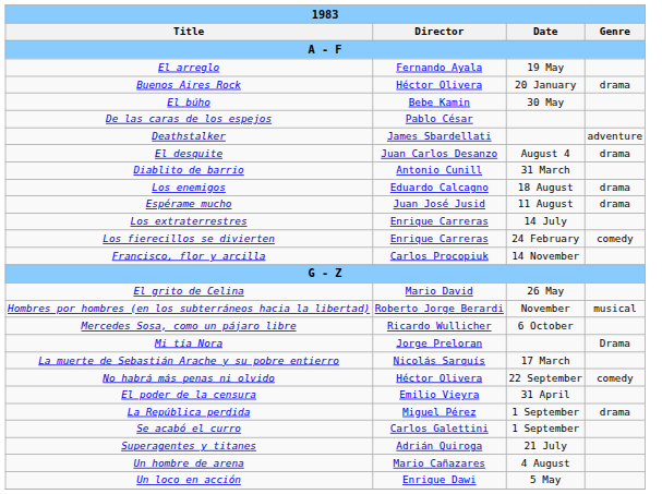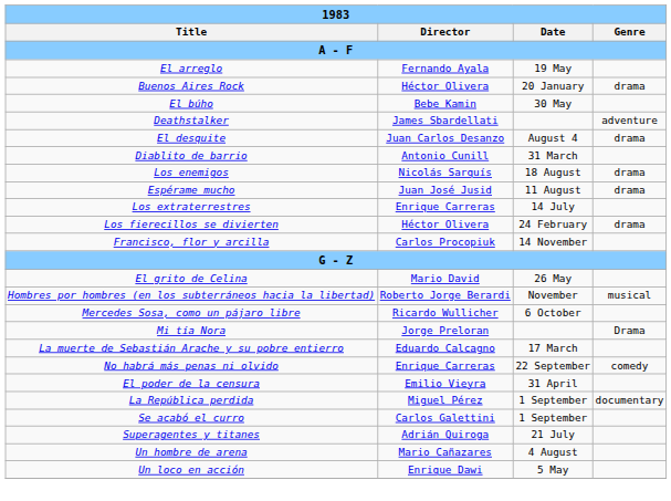 <table class="wikitable" style="margin:1em 0 1em 1em; text-align: center; font-size: 90%;">
 <tr>
 <th colspan="4" style="background-color:#88ccff; font-size:110%;">1983</th>
 </tr>
 <tr>
 <th scope="col">Title</th>
 <th scope="col">Director</th>
 <th scope="col">Date</th>
 <th scope="col">Genre</th>
 </tr>
 <tr>
 <th colspan="4" style="background-color:#88ccff; font-size:110%;"><strong>A  -  F</strong></th>
 </tr>
 <tr>
 <td><em><a href='#'>El arreglo</a></em></td>
 <td><a href='#'>Fernando Ayala</a></td>
 <td>19 May</td>
 <td></td>
 </tr>
 <tr>
 <td><em><a href='#'>Buenos Aires Rock</a></em></td>
 <td><a href='#'>Héctor Olivera</a></td>
 <td>20 January</td>
 <td>drama</td>
 </tr>
 <tr>
 <td><em><a href='#'>El búho</a></em></td>
 <td><a href='#'>Bebe Kamin</a></td>
 <td>30 May</td>
 <td></td>
 </tr>
 <tr>
-<td><em><a href='#'>De las caras de los espejos</a></em></td>
-<td><a href='#'>Pablo César</a></td>
-<td></td>
-<td></td>
-</tr>
-<tr>
 <td><em><a href='#'>Deathstalker</a></em></td>
 <td><a href='#'>James Sbardellati</a></td>
 <td></td>
 <td>adventure</td>
 </tr>
 <tr>
 <td><em><a href='#'>El desquite</a></em></td>
 <td><a href='#'>Juan Carlos Desanzo</a></td>
 <td>August 4</td>
 <td>drama</td>
 </tr>
 <tr>
 <td><em><a href='#'>Diablito de barrio</a></em></td>
 <td><a href='#'>Antonio Cunill</a></td>
 <td>31 March</td>
 <td></td>
 </tr>
 <tr>
 <td><em><a href='#'>Los enemigos</a></em></td>
-<td><a href='#'>Eduardo Calcagno</a></td>
+<td><a href='#'>Nicolás Sarquís</a></td>
 <td>18 August</td>
 <td>drama</td>
 </tr>
 <tr>
 <td><em><a href='#'>Espérame mucho</a></em></td>
 <td><a href='#'>Juan José Jusid</a></td>
 <td>11 August</td>
 <td>drama</td>
 </tr>
 <tr>
 <td><em><a href='#'>Los extraterrestres</a></em></td>
 <td><a href='#'>Enrique Carreras</a></td>
 <td>14 July</td>
 <td></td>
 </tr>
 <tr>
 <td><em><a href='#'>Los fierecillos se divierten</a></em></td>
-<td><a href='#'>Enrique Carreras</a></td>
+<td><a href='#'>Héctor Olivera</a></td>
 <td>24 February</td>
-<td>comedy</td>
+<td>drama</td>
 </tr>
 <tr>
 <td><em><a href='#'>Francisco, flor y arcilla</a></em></td>
 <td><a href='#'>Carlos Procopiuk</a></td>
 <td>14 November</td>
 <td></td>
 </tr>
 <tr>
 <th colspan="4" style="background-color:#88ccff; font-size:110%;"><strong>G  -  Z</strong></th>
 </tr>
 <tr>
 <td><em><a href='#'>El grito de Celina</a></em></td>
 <td><a href='#'>Mario David</a></td>
 <td>26 May</td>
 <td></td>
 </tr>
 <tr>
 <td><em><a href='#'>Hombres por hombres (en los subterráneos hacia la libertad)</a></em></td>
 <td><a href='#'>Roberto Jorge Berardi</a></td>
 <td>November</td>
 <td>musical</td>
 </tr>
 <tr>
 <td><em><a href='#'>Mercedes Sosa, como un pájaro libre</a></em></td>
 <td><a href='#'>Ricardo Wullicher</a></td>
 <td>6 October</td>
 <td></td>
 </tr>
 <tr>
 <td><em><a href='#'>Mi tía Nora</a></em></td>
 <td><a href='#'>Jorge Preloran</a></td>
 <td></td>
 <td>Drama</td>
 </tr>
 <tr>
 <td><em><a href='#'>La muerte de Sebastián Arache y su pobre entierro</a></em></td>
-<td><a href='#'>Nicolás Sarquís</a></td>
+<td><a href='#'>Eduardo Calcagno</a></td>
 <td>17 March</td>
 <td></td>
 </tr>
 <tr>
 <td><em><a href='#'>No habrá más penas ni olvido</a></em></td>
-<td><a href='#'>Héctor Olivera</a></td>
+<td><a href='#'>Enrique Carreras</a></td>
 <td>22 September</td>
 <td>comedy</td>
 </tr>
 <tr>
 <td><em><a href='#'>El poder de la censura</a></em></td>
 <td><a href='#'>Emilio Vieyra</a></td>
 <td>31 April</td>
 <td></td>
 </tr>
 <tr>
 <td><em><a href='#'>La República perdida</a></em></td>
 <td><a href='#'>Miguel Pérez</a></td>
 <td>1 September</td>
-<td>drama</td>
+<td>documentary</td>
 </tr>
 <tr>
 <td><em><a href='#'>Se acabó el curro</a></em></td>
 <td><a href='#'>Carlos Galettini</a></td>
 <td>1 September</td>
 <td></td>
 </tr>
 <tr>
 <td><em><a href='#'>Superagentes y titanes</a></em></td>
 <td><a href='#'>Adrián Quiroga</a></td>
 <td>21 July</td>
 <td></td>
 </tr>
 <tr>
 <td><em><a href='#'>Un hombre de arena</a></em></td>
 <td><a href='#'>Mario Cañazares</a></td>
 <td>4 August</td>
 <td></td>
 </tr>
 <tr>
 <td><em><a href='#'>Un loco en acción</a></em></td>
 <td><a href='#'>Enrique Dawi</a></td>
 <td>5 May</td>
 <td></td>
 </tr>
 <tr>
 </tr>
 </table>
